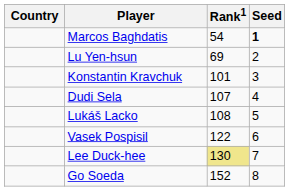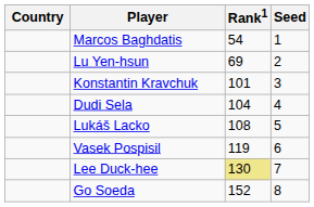 <table class="sortable wikitable">
 <tr>
 <th width="70">Country</th>
 <th width="175">Player</th>
 <th>Rank<sup>1</sup></th>
 <th>Seed</th>
 </tr>
 <tr>
 <td></td>
 <td><a href='#'>Marcos Baghdatis</a></td>
 <td>54</td>
-<td><strong>1</strong></td>
+<td>1</td>
 </tr>
 <tr>
 <td></td>
 <td><a href='#'>Lu Yen-hsun</a></td>
 <td>69</td>
 <td>2</td>
 </tr>
 <tr>
 <td></td>
 <td><a href='#'>Konstantin Kravchuk</a></td>
 <td>101</td>
 <td>3</td>
 </tr>
 <tr>
 <td></td>
 <td><a href='#'>Dudi Sela</a></td>
-<td>107</td>
+<td>104</td>
 <td>4</td>
 </tr>
 <tr>
 <td></td>
 <td><a href='#'>Lukáš Lacko</a></td>
 <td>108</td>
 <td>5</td>
 </tr>
 <tr>
 <td></td>
 <td><a href='#'>Vasek Pospisil</a></td>
-<td>122</td>
+<td>119</td>
 <td>6</td>
 </tr>
 <tr>
 <td></td>
 <td><a href='#'>Lee Duck-hee</a></td>
 <td style="background: khaki;">130</td>
 <td>7</td>
 </tr>
 <tr>
 <td></td>
 <td><a href='#'>Go Soeda</a></td>
 <td>152</td>
 <td>8</td>
 </tr>
 </table>
